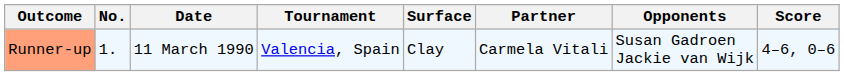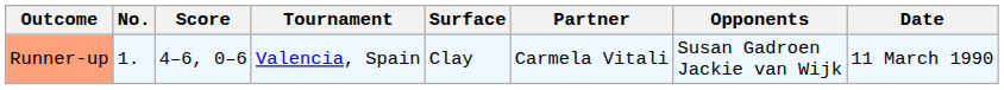 <table class="sortable wikitable" style=font-size:97%>
 <tr>
 <th>Outcome</th>
 <th>No.</th>
-<th>Date</th>
+<th>Score</th>
 <th>Tournament</th>
 <th>Surface</th>
 <th>Partner</th>
 <th>Opponents</th>
-<th>Score</th>
+<th>Date</th>
 </tr>
 <tr bgcolor="#f0f8ff">
 <td bgcolor="FFA07A">Runner-up</td>
 <td>1.</td>
-<td>11 March 1990</td>
+<td>4–6, 0–6</td>
 <td><a href='#'>Valencia</a>, Spain</td>
 <td>Clay</td>
 <td> Carmela Vitali</td>
 <td> Susan Gadroen <br>  Jackie van Wijk</td>
-<td>4–6, 0–6</td>
+<td>11 March 1990</td>
 </tr>
 </table>
